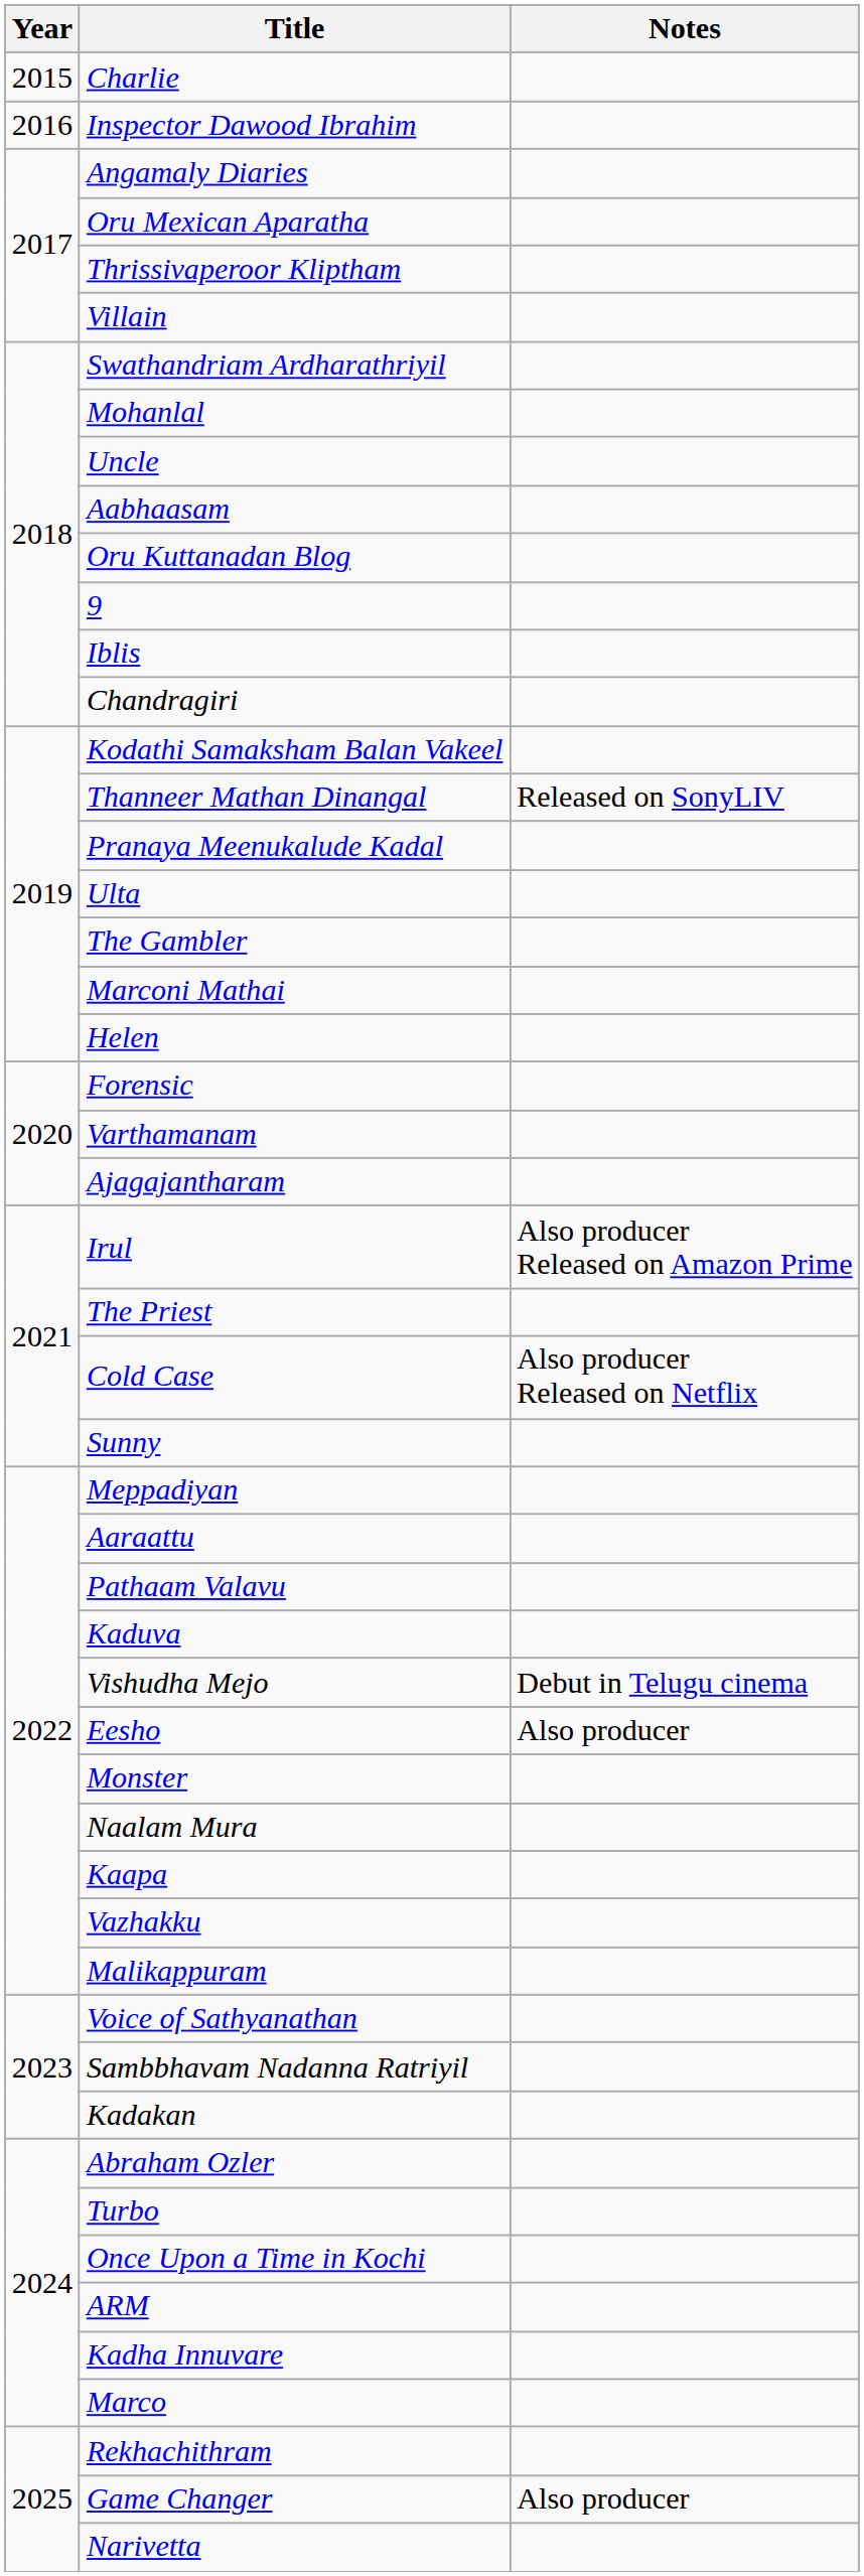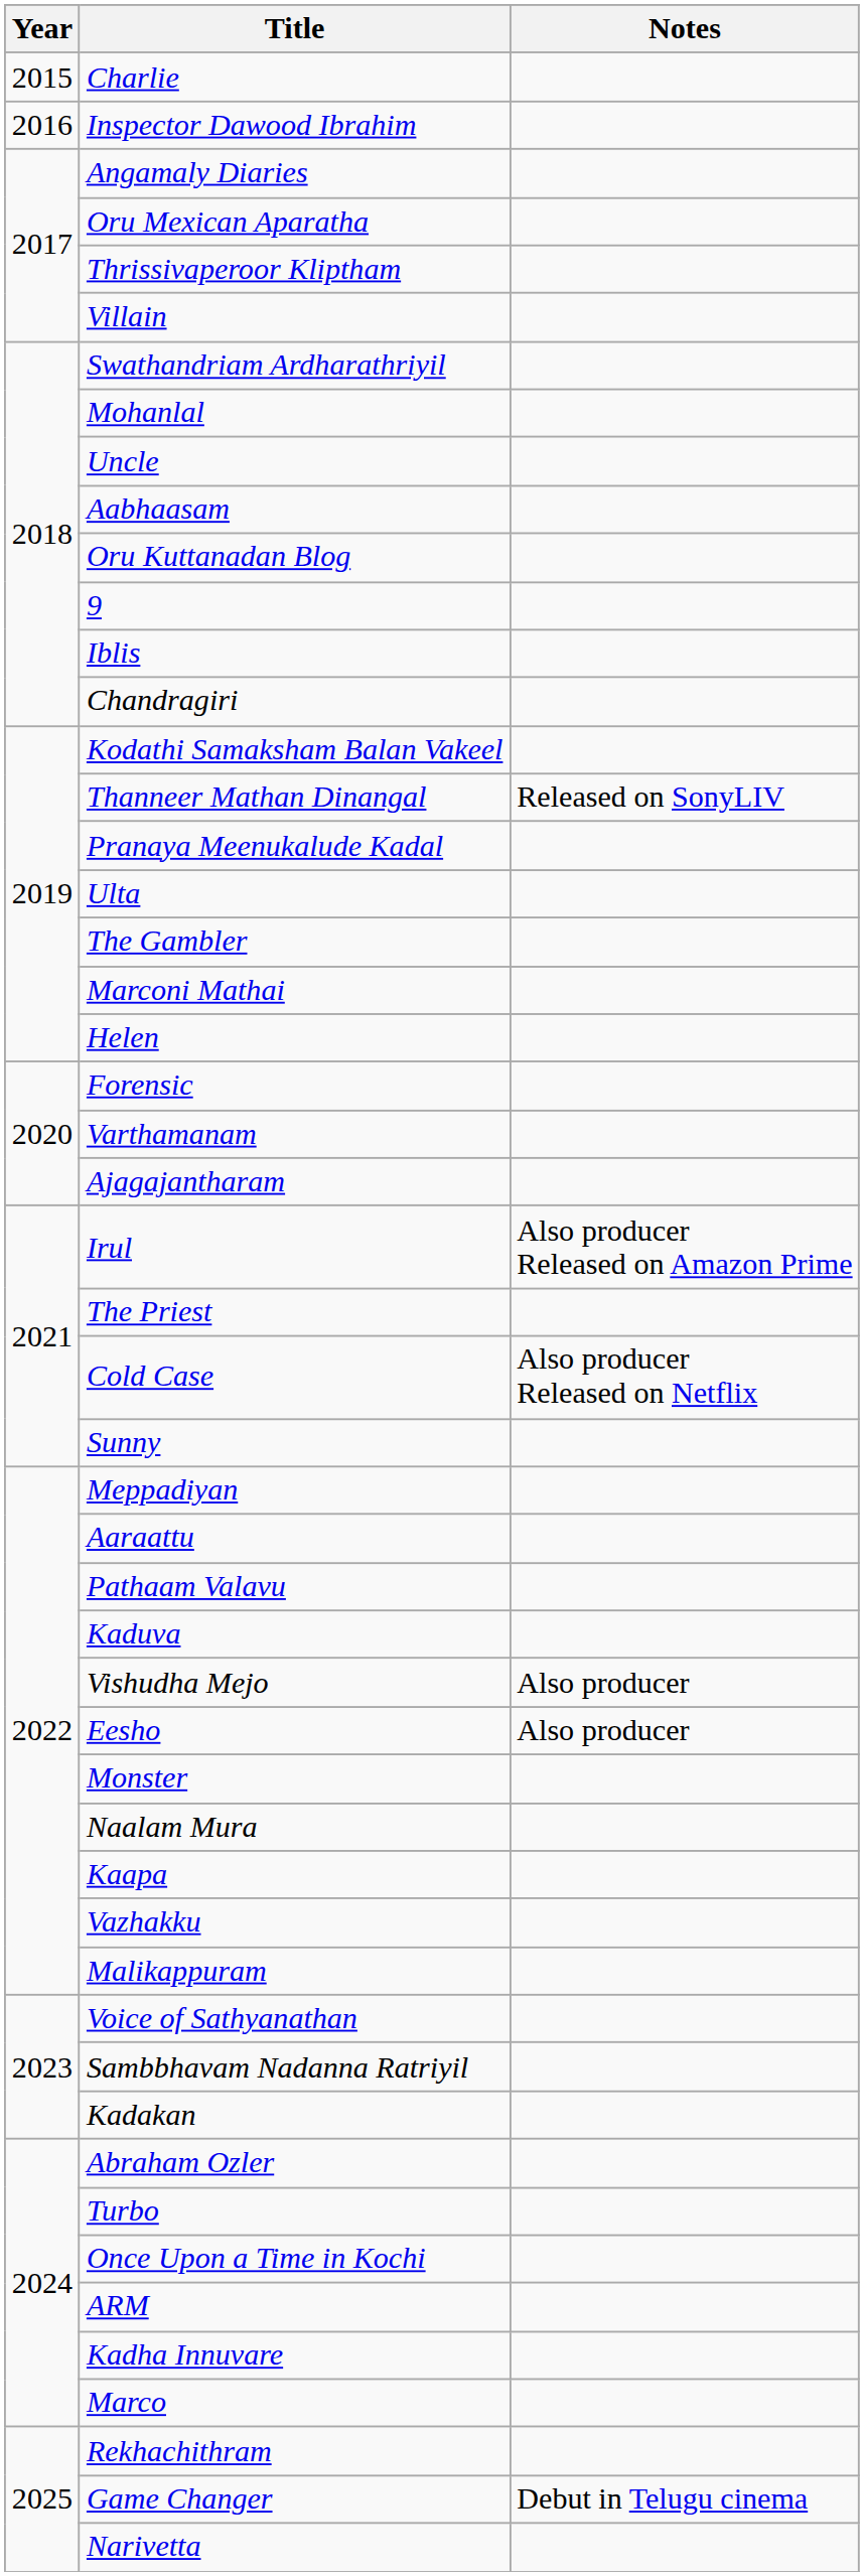 <table class="wikitable sortable">
 <tr>
 <th>Year</th>
 <th>Title</th>
 <th class="unsortable">Notes</th>
 </tr>
 <tr>
 <td>2015</td>
 <td><em><a href='#'>Charlie</a></em></td>
 <td></td>
 </tr>
 <tr>
 <td>2016</td>
 <td><em><a href='#'>Inspector Dawood Ibrahim</a></em></td>
 <td></td>
 </tr>
 <tr>
 <td rowspan="4">2017</td>
 <td><em><a href='#'>Angamaly Diaries</a></em></td>
 <td></td>
 </tr>
 <tr>
 <td><em><a href='#'>Oru Mexican Aparatha</a></em></td>
 <td></td>
 </tr>
 <tr>
 <td><em><a href='#'>Thrissivaperoor Kliptham</a></em></td>
 <td></td>
 </tr>
 <tr>
 <td><em><a href='#'>Villain</a></em></td>
 <td></td>
 </tr>
 <tr>
 <td rowspan="8">2018</td>
 <td><em><a href='#'>Swathandriam Ardharathriyil</a></em></td>
 <td></td>
 </tr>
 <tr>
 <td><em><a href='#'>Mohanlal</a></em></td>
 <td></td>
 </tr>
 <tr>
 <td><em><a href='#'>Uncle</a></em></td>
 <td></td>
 </tr>
 <tr>
 <td><em><a href='#'>Aabhaasam</a></em></td>
 <td></td>
 </tr>
 <tr>
 <td><em><a href='#'>Oru Kuttanadan Blog</a></em></td>
 <td></td>
 </tr>
 <tr>
 <td><em><a href='#'>9</a></em></td>
 <td></td>
 </tr>
 <tr>
 <td><em><a href='#'>Iblis</a></em></td>
 <td></td>
 </tr>
 <tr>
 <td><em>Chandragiri</em></td>
 <td></td>
 </tr>
 <tr>
 <td rowspan="7">2019</td>
 <td><em><a href='#'>Kodathi Samaksham Balan Vakeel</a></em></td>
 <td></td>
 </tr>
 <tr>
 <td><em><a href='#'>Thanneer Mathan Dinangal</a></em></td>
 <td>Released on <a href='#'>SonyLIV</a></td>
 </tr>
 <tr>
 <td><em><a href='#'>Pranaya Meenukalude Kadal</a></em></td>
 <td></td>
 </tr>
 <tr>
 <td><em><a href='#'>Ulta</a></em></td>
 <td></td>
 </tr>
 <tr>
 <td><em><a href='#'>The Gambler</a></em></td>
 <td></td>
 </tr>
 <tr>
 <td><em><a href='#'>Marconi Mathai</a></em></td>
 <td></td>
 </tr>
 <tr>
 <td><em><a href='#'>Helen</a></em></td>
 <td></td>
 </tr>
 <tr>
 <td rowspan="3">2020</td>
 <td><a href='#'><em>Forensic</em></a></td>
 <td></td>
 </tr>
 <tr>
 <td><em><a href='#'>Varthamanam</a></em></td>
 <td></td>
 </tr>
 <tr>
 <td><em><a href='#'>Ajagajantharam</a></em></td>
 <td></td>
 </tr>
 <tr>
 <td rowspan="4">2021</td>
 <td><em><a href='#'>Irul</a></em></td>
 <td>Also producer<br>Released on <a href='#'>Amazon Prime</a></td>
 </tr>
 <tr>
 <td><em><a href='#'>The Priest</a></em></td>
 <td></td>
 </tr>
 <tr>
 <td><em><a href='#'>Cold Case</a></em></td>
 <td>Also producer<br>Released on <a href='#'>Netflix</a></td>
 </tr>
 <tr>
 <td><em><a href='#'>Sunny</a></em></td>
 <td></td>
 </tr>
 <tr>
 <td rowspan="11">2022</td>
 <td><em><a href='#'>Meppadiyan</a></em></td>
 <td></td>
 </tr>
 <tr>
 <td><em><a href='#'>Aaraattu</a></em></td>
 <td></td>
 </tr>
 <tr>
 <td><em><a href='#'>Pathaam Valavu</a></em></td>
 <td></td>
 </tr>
 <tr>
 <td><em><a href='#'>Kaduva</a></em></td>
 <td></td>
 </tr>
 <tr>
 <td><em>Vishudha Mejo</em></td>
-<td>Debut in <a href='#'>Telugu cinema</a></td>
+<td>Also producer</td>
 </tr>
 <tr>
 <td><em><a href='#'>Eesho</a></em></td>
 <td>Also producer</td>
 </tr>
 <tr>
 <td><em><a href='#'>Monster</a></em></td>
 <td></td>
 </tr>
 <tr>
 <td><em>Naalam Mura</em></td>
 <td></td>
 </tr>
 <tr>
 <td><em><a href='#'>Kaapa</a></em></td>
 <td></td>
 </tr>
 <tr>
 <td><em><a href='#'>Vazhakku</a></em></td>
 <td></td>
 </tr>
 <tr>
 <td><em><a href='#'>Malikappuram</a></em></td>
 <td></td>
 </tr>
 <tr>
 <td rowspan="3">2023</td>
 <td><em><a href='#'>Voice of Sathyanathan</a></em></td>
 <td></td>
 </tr>
 <tr>
 <td><em>Sambbhavam Nadanna Ratriyil</em></td>
 <td></td>
 </tr>
 <tr>
 <td><em>Kadakan</em></td>
 <td></td>
 </tr>
 <tr>
 <td rowspan="6">2024</td>
 <td><em><a href='#'>Abraham Ozler</a></em></td>
 <td></td>
 </tr>
 <tr>
 <td><em><a href='#'>Turbo</a></em></td>
 <td></td>
 </tr>
 <tr>
 <td><em><a href='#'>Once Upon a Time in Kochi</a></em></td>
 <td></td>
 </tr>
 <tr>
 <td><em><a href='#'>ARM</a></em></td>
 <td></td>
 </tr>
 <tr>
 <td><em><a href='#'>Kadha Innuvare</a></em></td>
 <td></td>
 </tr>
 <tr>
 <td><em><a href='#'>Marco</a></em></td>
 <td></td>
 </tr>
 <tr>
 <td rowspan=3>2025</td>
 <td><em><a href='#'>Rekhachithram</a></em></td>
 <td></td>
 </tr>
 <tr>
 <td><em><a href='#'>Game Changer</a></em></td>
-<td>Also producer</td>
+<td>Debut in <a href='#'>Telugu cinema</a></td>
 </tr>
 <tr>
 <td><em><a href='#'>Narivetta</a></em></td>
 <td></td>
 </tr>
 <tr>
 </tr>
 </table>
